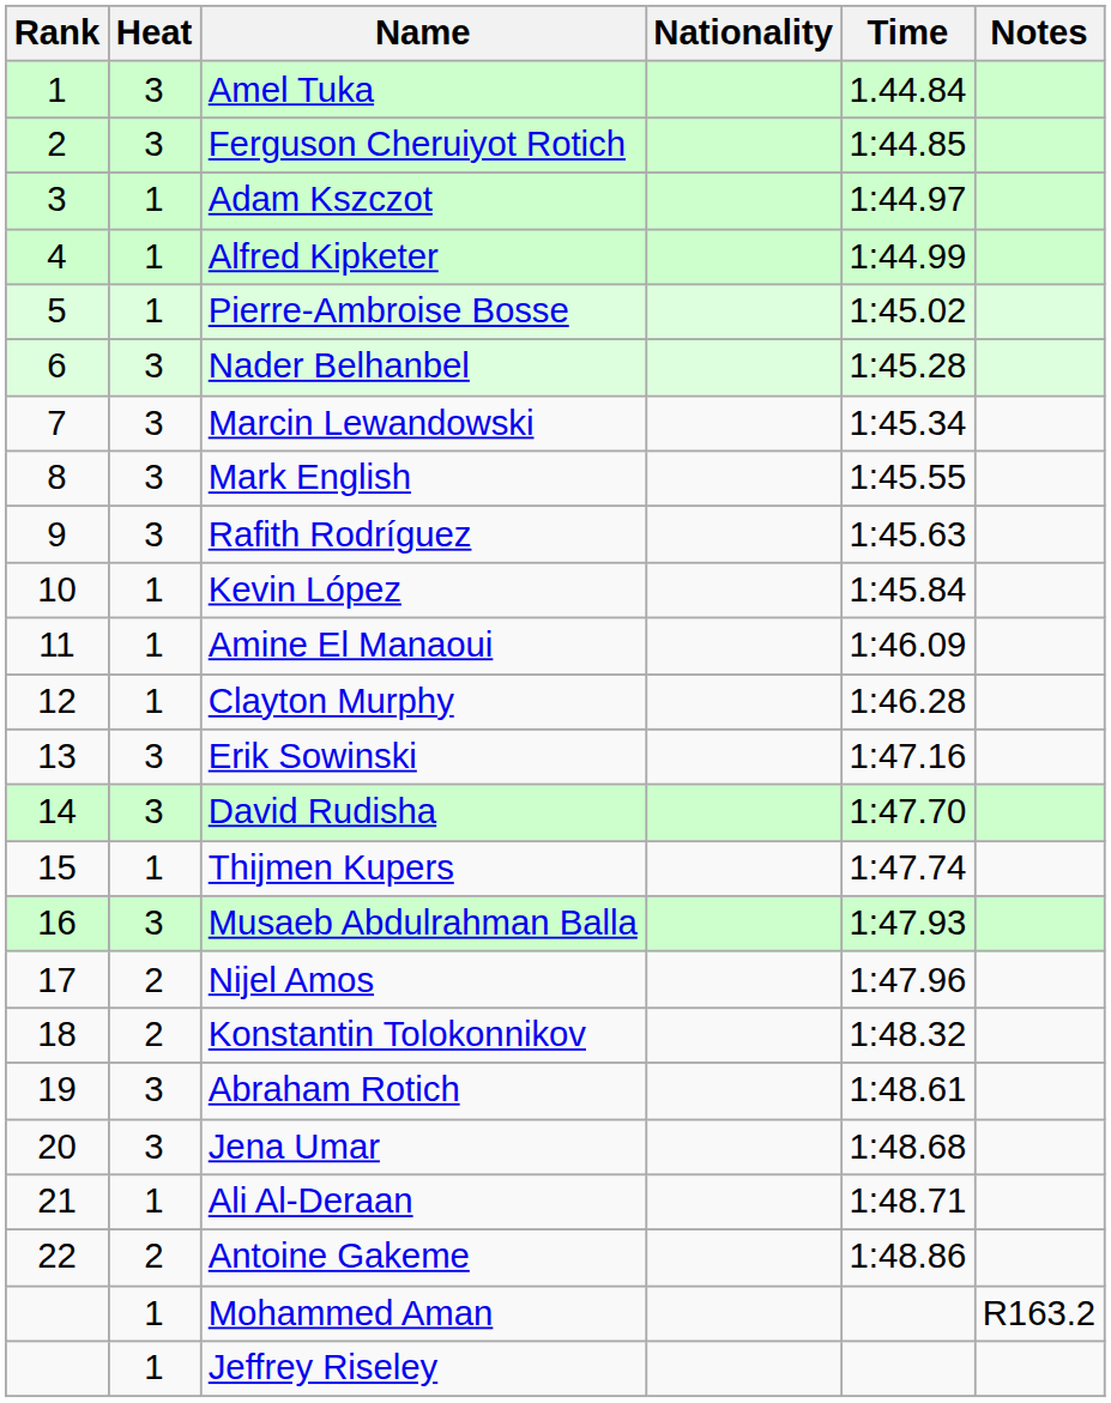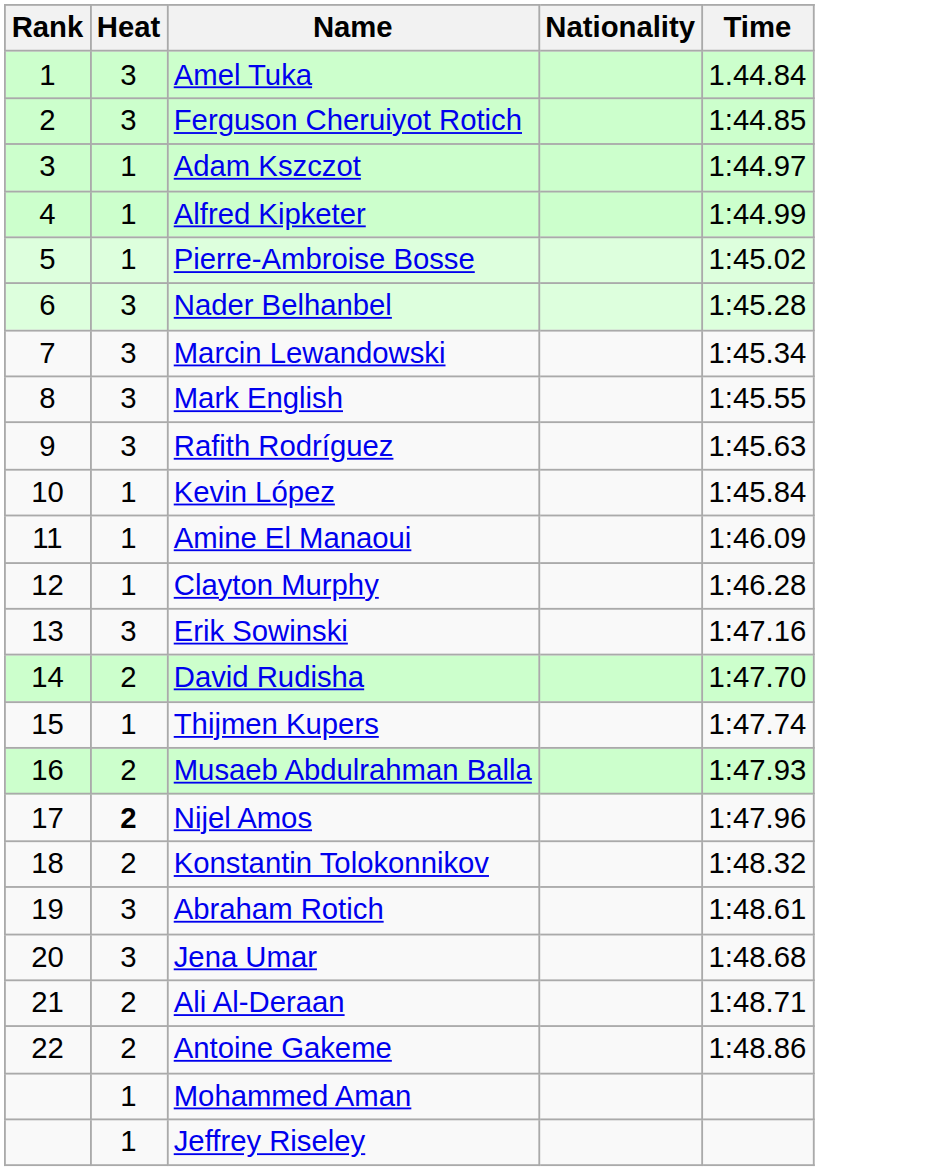 <table class="wikitable sortable" style="text-align:center">
 <tr>
 <th>Rank</th>
 <th>Heat</th>
 <th>Name</th>
 <th>Nationality</th>
 <th>Time</th>
-<th>Notes</th>
 </tr>
 <tr bgcolor=ccffcc>
 <td>1</td>
 <td>3</td>
 <td align=left><a href='#'>Amel Tuka</a></td>
 <td align=left></td>
 <td>1.44.84</td>
-<td></td>
 </tr>
 <tr bgcolor=ccffcc>
 <td>2</td>
 <td>3</td>
 <td align=left><a href='#'>Ferguson Cheruiyot Rotich</a></td>
 <td align=left></td>
 <td>1:44.85</td>
-<td></td>
 </tr>
 <tr bgcolor=ccffcc>
 <td>3</td>
 <td>1</td>
 <td align=left><a href='#'>Adam Kszczot</a></td>
 <td align=left></td>
 <td>1:44.97</td>
-<td></td>
 </tr>
 <tr bgcolor=ccffcc>
 <td>4</td>
 <td>1</td>
 <td align=left><a href='#'>Alfred Kipketer</a></td>
 <td align=left></td>
 <td>1:44.99</td>
-<td></td>
 </tr>
 <tr bgcolor=ddffdd>
 <td>5</td>
 <td>1</td>
 <td align=left><a href='#'>Pierre-Ambroise Bosse</a></td>
 <td align=left></td>
 <td>1:45.02</td>
-<td></td>
 </tr>
 <tr bgcolor=ddffdd>
 <td>6</td>
 <td>3</td>
 <td align=left><a href='#'>Nader Belhanbel</a></td>
 <td align=left></td>
 <td>1:45.28</td>
-<td></td>
 </tr>
 <tr>
 <td>7</td>
 <td>3</td>
 <td align=left><a href='#'>Marcin Lewandowski</a></td>
 <td align=left></td>
 <td>1:45.34</td>
-<td></td>
 </tr>
 <tr>
 <td>8</td>
 <td>3</td>
 <td align=left><a href='#'>Mark English</a></td>
 <td align=left></td>
 <td>1:45.55</td>
-<td></td>
 </tr>
 <tr>
 <td>9</td>
 <td>3</td>
 <td align=left><a href='#'>Rafith Rodríguez</a></td>
 <td align=left></td>
 <td>1:45.63</td>
-<td></td>
 </tr>
 <tr>
 <td>10</td>
 <td>1</td>
 <td align=left><a href='#'>Kevin López</a></td>
 <td align=left></td>
 <td>1:45.84</td>
-<td></td>
 </tr>
 <tr>
 <td>11</td>
 <td>1</td>
 <td align=left><a href='#'>Amine El Manaoui</a></td>
 <td align=left></td>
 <td>1:46.09</td>
-<td></td>
 </tr>
 <tr>
 <td>12</td>
 <td>1</td>
 <td align=left><a href='#'>Clayton Murphy</a></td>
 <td align=left></td>
 <td>1:46.28</td>
-<td></td>
 </tr>
 <tr>
 <td>13</td>
 <td>3</td>
 <td align=left><a href='#'>Erik Sowinski</a></td>
 <td align=left></td>
 <td>1:47.16</td>
-<td></td>
 </tr>
 <tr bgcolor=ccffcc>
 <td>14</td>
-<td>3</td>
+<td>2</td>
 <td align=left><a href='#'>David Rudisha</a></td>
 <td align=left></td>
 <td>1:47.70</td>
-<td></td>
 </tr>
 <tr>
 <td>15</td>
 <td>1</td>
 <td align=left><a href='#'>Thijmen Kupers</a></td>
 <td align=left></td>
 <td>1:47.74</td>
-<td></td>
 </tr>
 <tr bgcolor=ccffcc>
 <td>16</td>
-<td>3</td>
+<td>2</td>
 <td align=left><a href='#'>Musaeb Abdulrahman Balla</a></td>
 <td align=left></td>
 <td>1:47.93</td>
-<td></td>
 </tr>
 <tr>
 <td>17</td>
-<td>2</td>
+<td><strong>2</strong></td>
 <td align=left><a href='#'>Nijel Amos</a></td>
 <td align=left></td>
 <td>1:47.96</td>
-<td></td>
 </tr>
 <tr>
 <td>18</td>
 <td>2</td>
 <td align=left><a href='#'>Konstantin Tolokonnikov</a></td>
 <td align=left></td>
 <td>1:48.32</td>
-<td></td>
 </tr>
 <tr>
 <td>19</td>
 <td>3</td>
 <td align=left><a href='#'>Abraham Rotich</a></td>
 <td align=left></td>
 <td>1:48.61</td>
-<td></td>
 </tr>
 <tr>
 <td>20</td>
 <td>3</td>
 <td align=left><a href='#'>Jena Umar</a></td>
 <td align=left></td>
 <td>1:48.68</td>
-<td></td>
 </tr>
 <tr>
 <td>21</td>
-<td>1</td>
+<td>2</td>
 <td align=left><a href='#'>Ali Al-Deraan</a></td>
 <td align=left></td>
 <td>1:48.71</td>
-<td></td>
 </tr>
 <tr>
 <td>22</td>
 <td>2</td>
 <td align=left><a href='#'>Antoine Gakeme</a></td>
 <td align=left></td>
 <td>1:48.86</td>
-<td></td>
 </tr>
 <tr>
 <td></td>
 <td>1</td>
 <td align=left><a href='#'>Mohammed Aman</a></td>
 <td align=left></td>
 <td></td>
-<td>R163.2</td>
 </tr>
 <tr>
 <td></td>
 <td>1</td>
 <td align=left><a href='#'>Jeffrey Riseley</a></td>
 <td align=left></td>
 <td></td>
-<td></td>
 </tr>
 </table>
